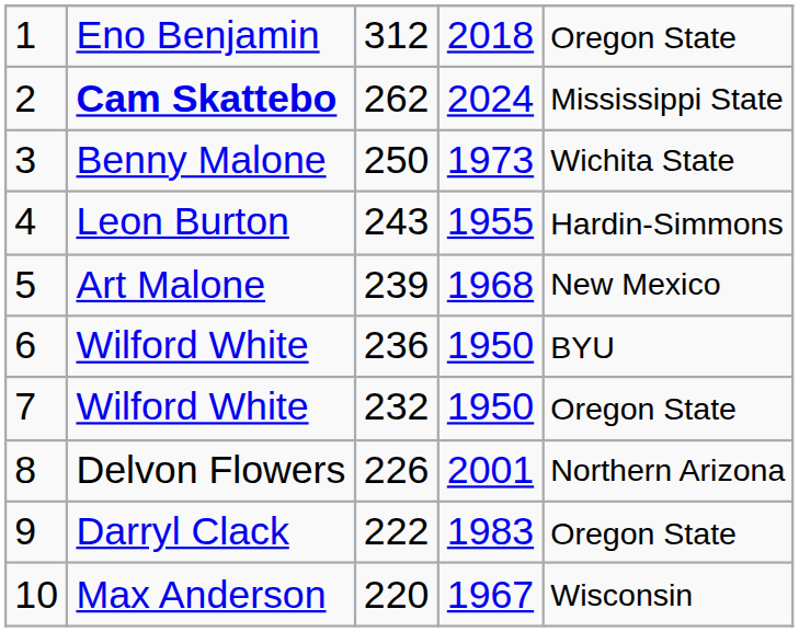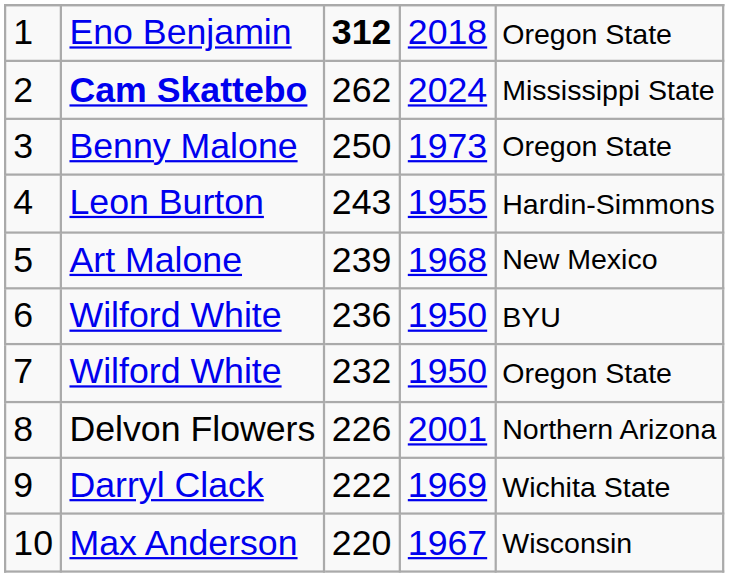 <table class="wikitable">
 <tr>
 </tr>
 <tr>
 <td>1</td>
 <td><a href='#'>Eno Benjamin</a></td>
-<td>312</td>
+<td><strong>312</strong></td>
 <td><a href='#'>2018</a></td>
 <td style="font-size:80%;">Oregon State</td>
 </tr>
 <tr>
 <td>2</td>
 <td><strong><a href='#'>Cam Skattebo</a></strong></td>
 <td>262</td>
 <td><a href='#'>2024</a></td>
 <td style="font-size:80%;">Mississippi State</td>
 </tr>
 <tr>
 <td>3</td>
 <td><a href='#'>Benny Malone</a></td>
 <td>250</td>
 <td><a href='#'>1973</a></td>
-<td style="font-size:80%;">Wichita State</td>
+<td style="font-size:80%;">Oregon State</td>
 </tr>
 <tr>
 <td>4</td>
 <td><a href='#'>Leon Burton</a></td>
 <td>243</td>
 <td><a href='#'>1955</a></td>
 <td style="font-size:80%;">Hardin-Simmons</td>
 </tr>
 <tr>
 <td>5</td>
 <td><a href='#'>Art Malone</a></td>
 <td>239</td>
 <td><a href='#'>1968</a></td>
 <td style="font-size:80%;">New Mexico</td>
 </tr>
 <tr>
 <td>6</td>
 <td><a href='#'>Wilford White</a></td>
 <td>236</td>
 <td><a href='#'>1950</a></td>
 <td style="font-size:80%;">BYU</td>
 </tr>
 <tr>
 <td>7</td>
 <td><a href='#'>Wilford White</a></td>
 <td>232</td>
 <td><a href='#'>1950</a></td>
 <td style="font-size:80%;">Oregon State</td>
 </tr>
 <tr>
 <td>8</td>
 <td>Delvon Flowers</td>
 <td>226</td>
 <td><a href='#'>2001</a></td>
 <td style="font-size:80%;">Northern Arizona</td>
 </tr>
 <tr>
 <td>9</td>
 <td><a href='#'>Darryl Clack</a></td>
 <td>222</td>
-<td><a href='#'>1983</a></td>
-<td style="font-size:80%;">Oregon State</td>
+<td><a href='#'>1969</a></td>
+<td style="font-size:80%;">Wichita State</td>
 </tr>
 <tr>
 <td>10</td>
 <td><a href='#'>Max Anderson</a></td>
 <td>220</td>
 <td><a href='#'>1967</a></td>
 <td style="font-size:80%;">Wisconsin</td>
 </tr>
 </table>
